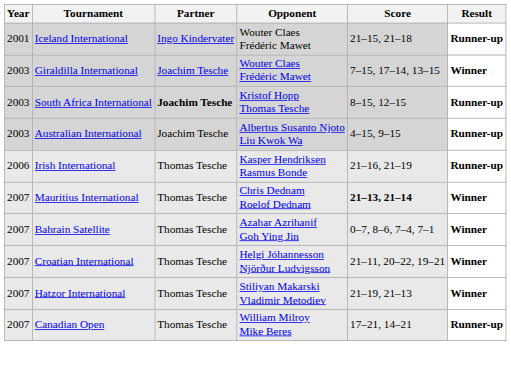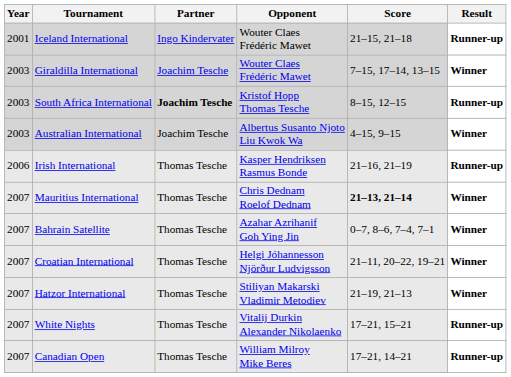 <table class="sortable wikitable" style="font-size: 90%;">
 <tr>
 <th>Year</th>
 <th>Tournament</th>
 <th>Partner</th>
 <th>Opponent</th>
 <th>Score</th>
 <th>Result</th>
 </tr>
 <tr style="background:#D5D5D5">
 <td align="center">2001</td>
 <td align="left"><a href='#'>Iceland International</a></td>
 <td align="left"> <a href='#'>Ingo Kindervater</a></td>
 <td align="left"> Wouter Claes<br> Frédéric Mawet</td>
 <td align="left">21–15, 21–18</td>
 <td style="text-align:left; background:white"> <strong>Runner-up</strong></td>
 </tr>
 <tr style="background:#D5D5D5">
 <td align="center">2003</td>
 <td align="left"><a href='#'>Giraldilla International</a></td>
 <td align="left"> <a href='#'>Joachim Tesche</a></td>
 <td align="left"> <a href='#'>Wouter Claes</a><br> <a href='#'>Frédéric Mawet</a></td>
 <td align="left">7–15, 17–14, 13–15</td>
 <td style="text-align:left; background:white"> <strong>Winner</strong></td>
 </tr>
 <tr style="background:#D5D5D5">
 <td align="center">2003</td>
 <td align="left"><a href='#'>South Africa International</a></td>
 <td align="left"><strong> Joachim Tesche</strong></td>
 <td align="left"> <a href='#'>Kristof Hopp</a><br> <a href='#'>Thomas Tesche</a></td>
 <td align="left">8–15, 12–15</td>
 <td style="text-align:left; background:white"> <strong>Runner-up</strong></td>
 </tr>
 <tr style="background:#D5D5D5">
 <td align="center">2003</td>
 <td align="left"><a href='#'>Australian International</a></td>
 <td align="left"> Joachim Tesche</td>
 <td align="left"> <a href='#'>Albertus Susanto Njoto</a><br> <a href='#'>Liu Kwok Wa</a></td>
 <td align="left">4–15, 9–15</td>
-<td style="text-align:left; background:white"> <strong>Runner-up</strong></td>
+<td style="text-align:left; background:white"> <strong>Winner</strong></td>
 </tr>
 <tr style="background:#E9E9E9">
 <td align="center">2006</td>
 <td align="left"><a href='#'>Irish International</a></td>
 <td align="left"> Thomas Tesche</td>
 <td align="left"> <a href='#'>Kasper Hendriksen</a><br> <a href='#'>Rasmus Bonde</a></td>
 <td align="left">21–16, 21–19</td>
 <td style="text-align:left; background:white"> <strong>Runner-up</strong></td>
 </tr>
 <tr style="background:#E9E9E9">
 <td align="center">2007</td>
 <td align="left"><a href='#'>Mauritius International</a></td>
 <td align="left"> Thomas Tesche</td>
 <td align="left"> <a href='#'>Chris Dednam</a><br> <a href='#'>Roelof Dednam</a></td>
 <td align="left"><strong>21–13, 21–14</strong></td>
 <td style="text-align:left; background:white"> <strong>Winner</strong></td>
 </tr>
 <tr style="background:#E9E9E9">
 <td align="center">2007</td>
 <td align="left"><a href='#'>Bahrain Satellite</a></td>
 <td align="left"> Thomas Tesche</td>
 <td align="left"> <a href='#'>Azahar Azrihanif</a><br> <a href='#'>Goh Ying Jin</a></td>
 <td align="left">0–7, 8–6, 7–4, 7–1</td>
 <td style="text-align:left; background:white"> <strong>Winner</strong></td>
 </tr>
 <tr style="background:#E9E9E9">
 <td align="center">2007</td>
 <td align="left"><a href='#'>Croatian International</a></td>
 <td align="left"> Thomas Tesche</td>
 <td align="left"> <a href='#'>Helgi Jóhannesson</a><br> <a href='#'>Njörður&nbsp;Ludvigsson</a></td>
 <td align="left">21–11, 20–22, 19–21</td>
 <td style="text-align:left; background:white"> <strong>Winner</strong></td>
 </tr>
 <tr style="background:#E9E9E9">
 <td align="center">2007</td>
 <td align="left"><a href='#'>Hatzor International</a></td>
 <td align="left"> Thomas Tesche</td>
 <td align="left"> <a href='#'>Stiliyan Makarski</a><br> <a href='#'>Vladimir Metodiev</a></td>
 <td align="left">21–19, 21–13</td>
 <td style="text-align:left; background:white"> <strong>Winner</strong></td>
 </tr>
 <tr style="background:#E9E9E9">
 <td align="center">2007</td>
+<td align="left"><a href='#'>White Nights</a></td>
+<td align="left"> Thomas Tesche</td>
+<td align="left"> <a href='#'>Vitalij Durkin</a><br> <a href='#'>Alexander Nikolaenko</a></td>
+<td align="left">17–21, 15–21</td>
+<td style="text-align:left; background:white"> <strong>Runner-up</strong></td>
+</tr>
+<tr style="background:#E9E9E9">
+<td align="center">2007</td>
 <td align="left"><a href='#'>Canadian Open</a></td>
 <td align="left"> Thomas Tesche</td>
 <td align="left"> <a href='#'>William Milroy</a><br> <a href='#'>Mike Beres</a></td>
 <td align="left">17–21, 14–21</td>
 <td style="text-align:left; background:white"> <strong>Runner-up</strong></td>
 </tr>
 </table>
